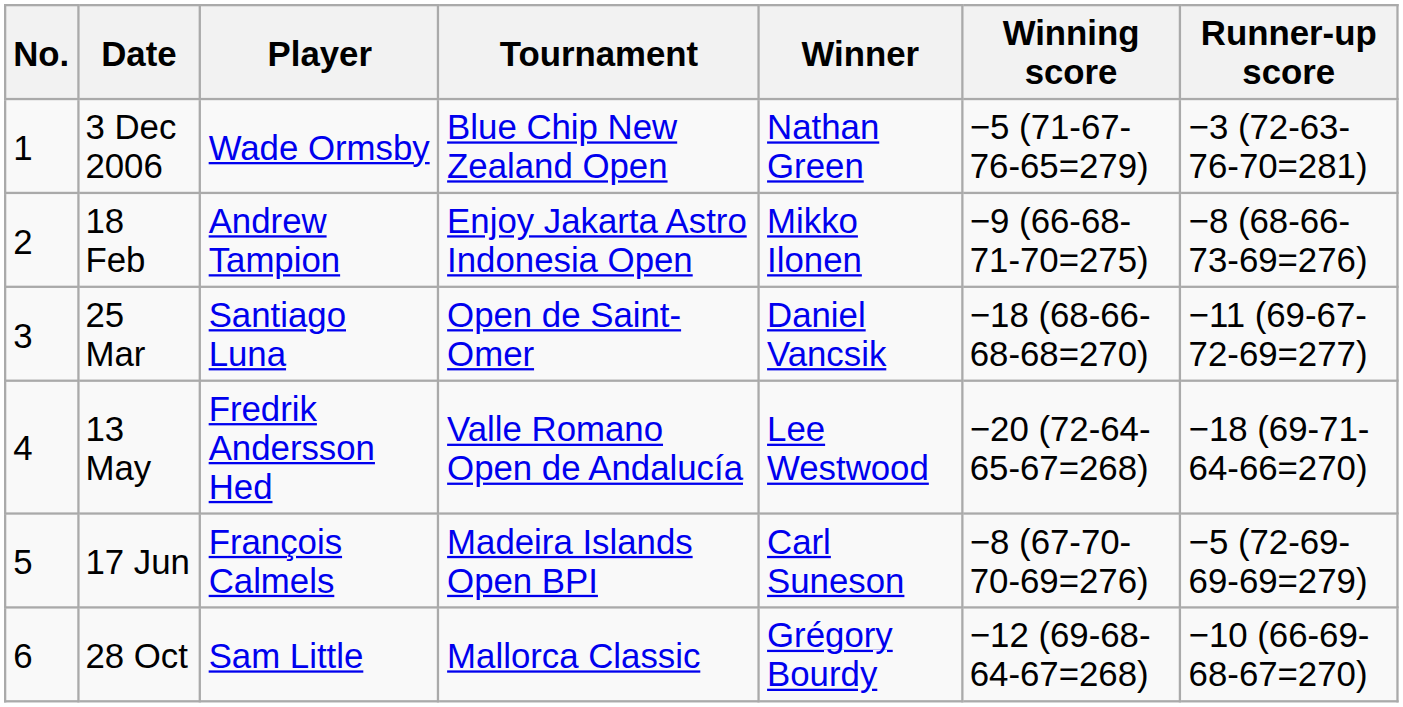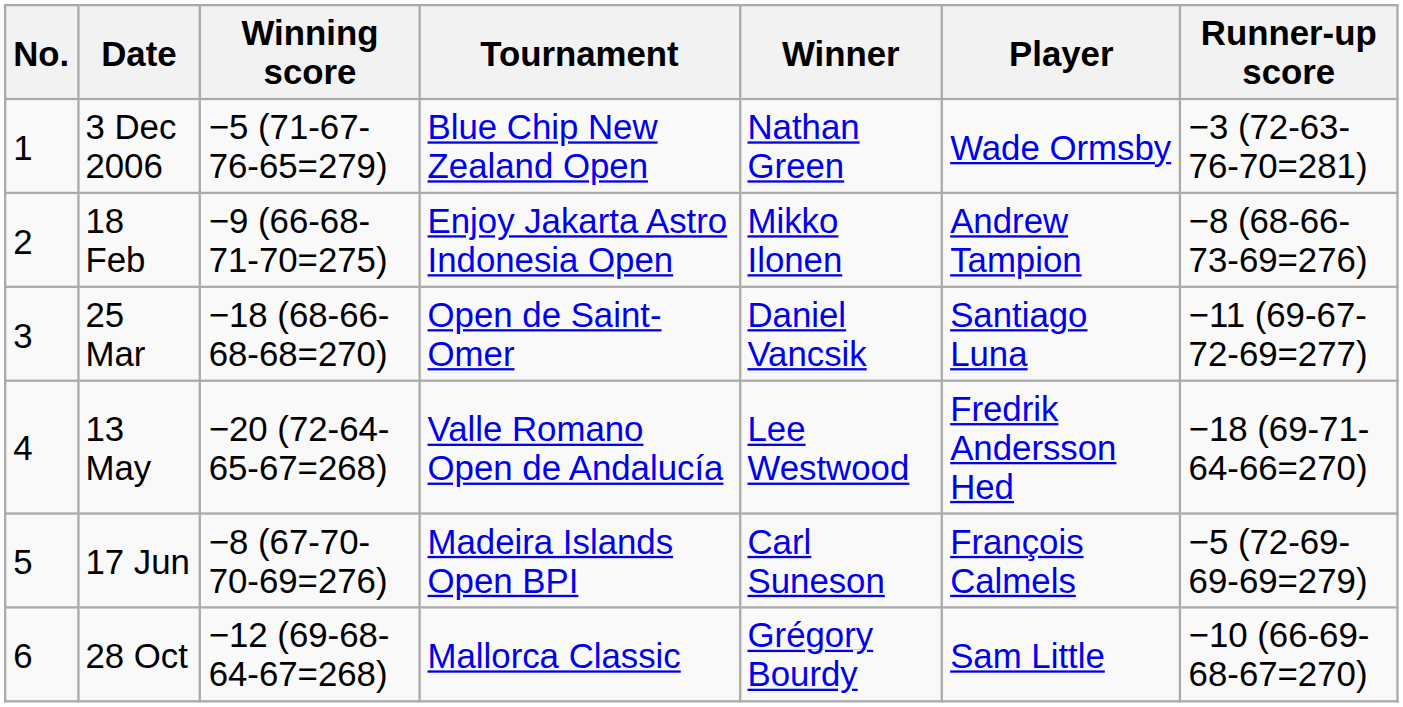 <table class="wikitable" style="font-size:95%;">
 <tr>
 <th>No.</th>
 <th>Date</th>
-<th>Player</th>
+<th>Winning score</th>
 <th>Tournament</th>
 <th>Winner</th>
-<th>Winning score</th>
+<th>Player</th>
 <th>Runner-up score</th>
 </tr>
 <tr>
 <td>1</td>
 <td>3 Dec 2006</td>
-<td> <a href='#'>Wade Ormsby</a></td>
+<td>−5 (71-67-76-65=279)</td>
 <td><a href='#'>Blue Chip New Zealand Open</a></td>
 <td> <a href='#'>Nathan Green</a></td>
-<td>−5 (71-67-76-65=279)</td>
+<td> <a href='#'>Wade Ormsby</a></td>
 <td>−3 (72-63-76-70=281)</td>
 </tr>
 <tr>
 <td>2</td>
 <td>18 Feb</td>
-<td> <a href='#'>Andrew Tampion</a></td>
+<td>−9 (66-68-71-70=275)</td>
 <td><a href='#'>Enjoy Jakarta Astro Indonesia Open</a></td>
 <td> <a href='#'>Mikko Ilonen</a></td>
-<td>−9 (66-68-71-70=275)</td>
+<td> <a href='#'>Andrew Tampion</a></td>
 <td>−8 (68-66-73-69=276)</td>
 </tr>
 <tr>
 <td>3</td>
 <td>25 Mar</td>
-<td> <a href='#'>Santiago Luna</a></td>
+<td>−18 (68-66-68-68=270)</td>
 <td><a href='#'>Open de Saint-Omer</a></td>
 <td> <a href='#'>Daniel Vancsik</a></td>
-<td>−18 (68-66-68-68=270)</td>
+<td> <a href='#'>Santiago Luna</a></td>
 <td>−11 (69-67-72-69=277)</td>
 </tr>
 <tr>
 <td>4</td>
 <td>13 May</td>
-<td> <a href='#'>Fredrik Andersson Hed</a></td>
+<td>−20 (72-64-65-67=268)</td>
 <td><a href='#'>Valle Romano Open de Andalucía</a></td>
 <td> <a href='#'>Lee Westwood</a></td>
-<td>−20 (72-64-65-67=268)</td>
+<td> <a href='#'>Fredrik Andersson Hed</a></td>
 <td>−18 (69-71-64-66=270)</td>
 </tr>
 <tr>
 <td>5</td>
 <td>17 Jun</td>
-<td> <a href='#'>François Calmels</a></td>
+<td>−8 (67-70-70-69=276)</td>
 <td><a href='#'>Madeira Islands Open BPI</a></td>
 <td> <a href='#'>Carl Suneson</a></td>
-<td>−8 (67-70-70-69=276)</td>
+<td> <a href='#'>François Calmels</a></td>
 <td>−5 (72-69-69-69=279)</td>
 </tr>
 <tr>
 <td>6</td>
 <td>28 Oct</td>
-<td> <a href='#'>Sam Little</a></td>
+<td>−12 (69-68-64-67=268)</td>
 <td><a href='#'>Mallorca Classic</a></td>
 <td> <a href='#'>Grégory Bourdy</a></td>
-<td>−12 (69-68-64-67=268)</td>
+<td> <a href='#'>Sam Little</a></td>
 <td>−10 (66-69-68-67=270)</td>
 </tr>
 </table>
